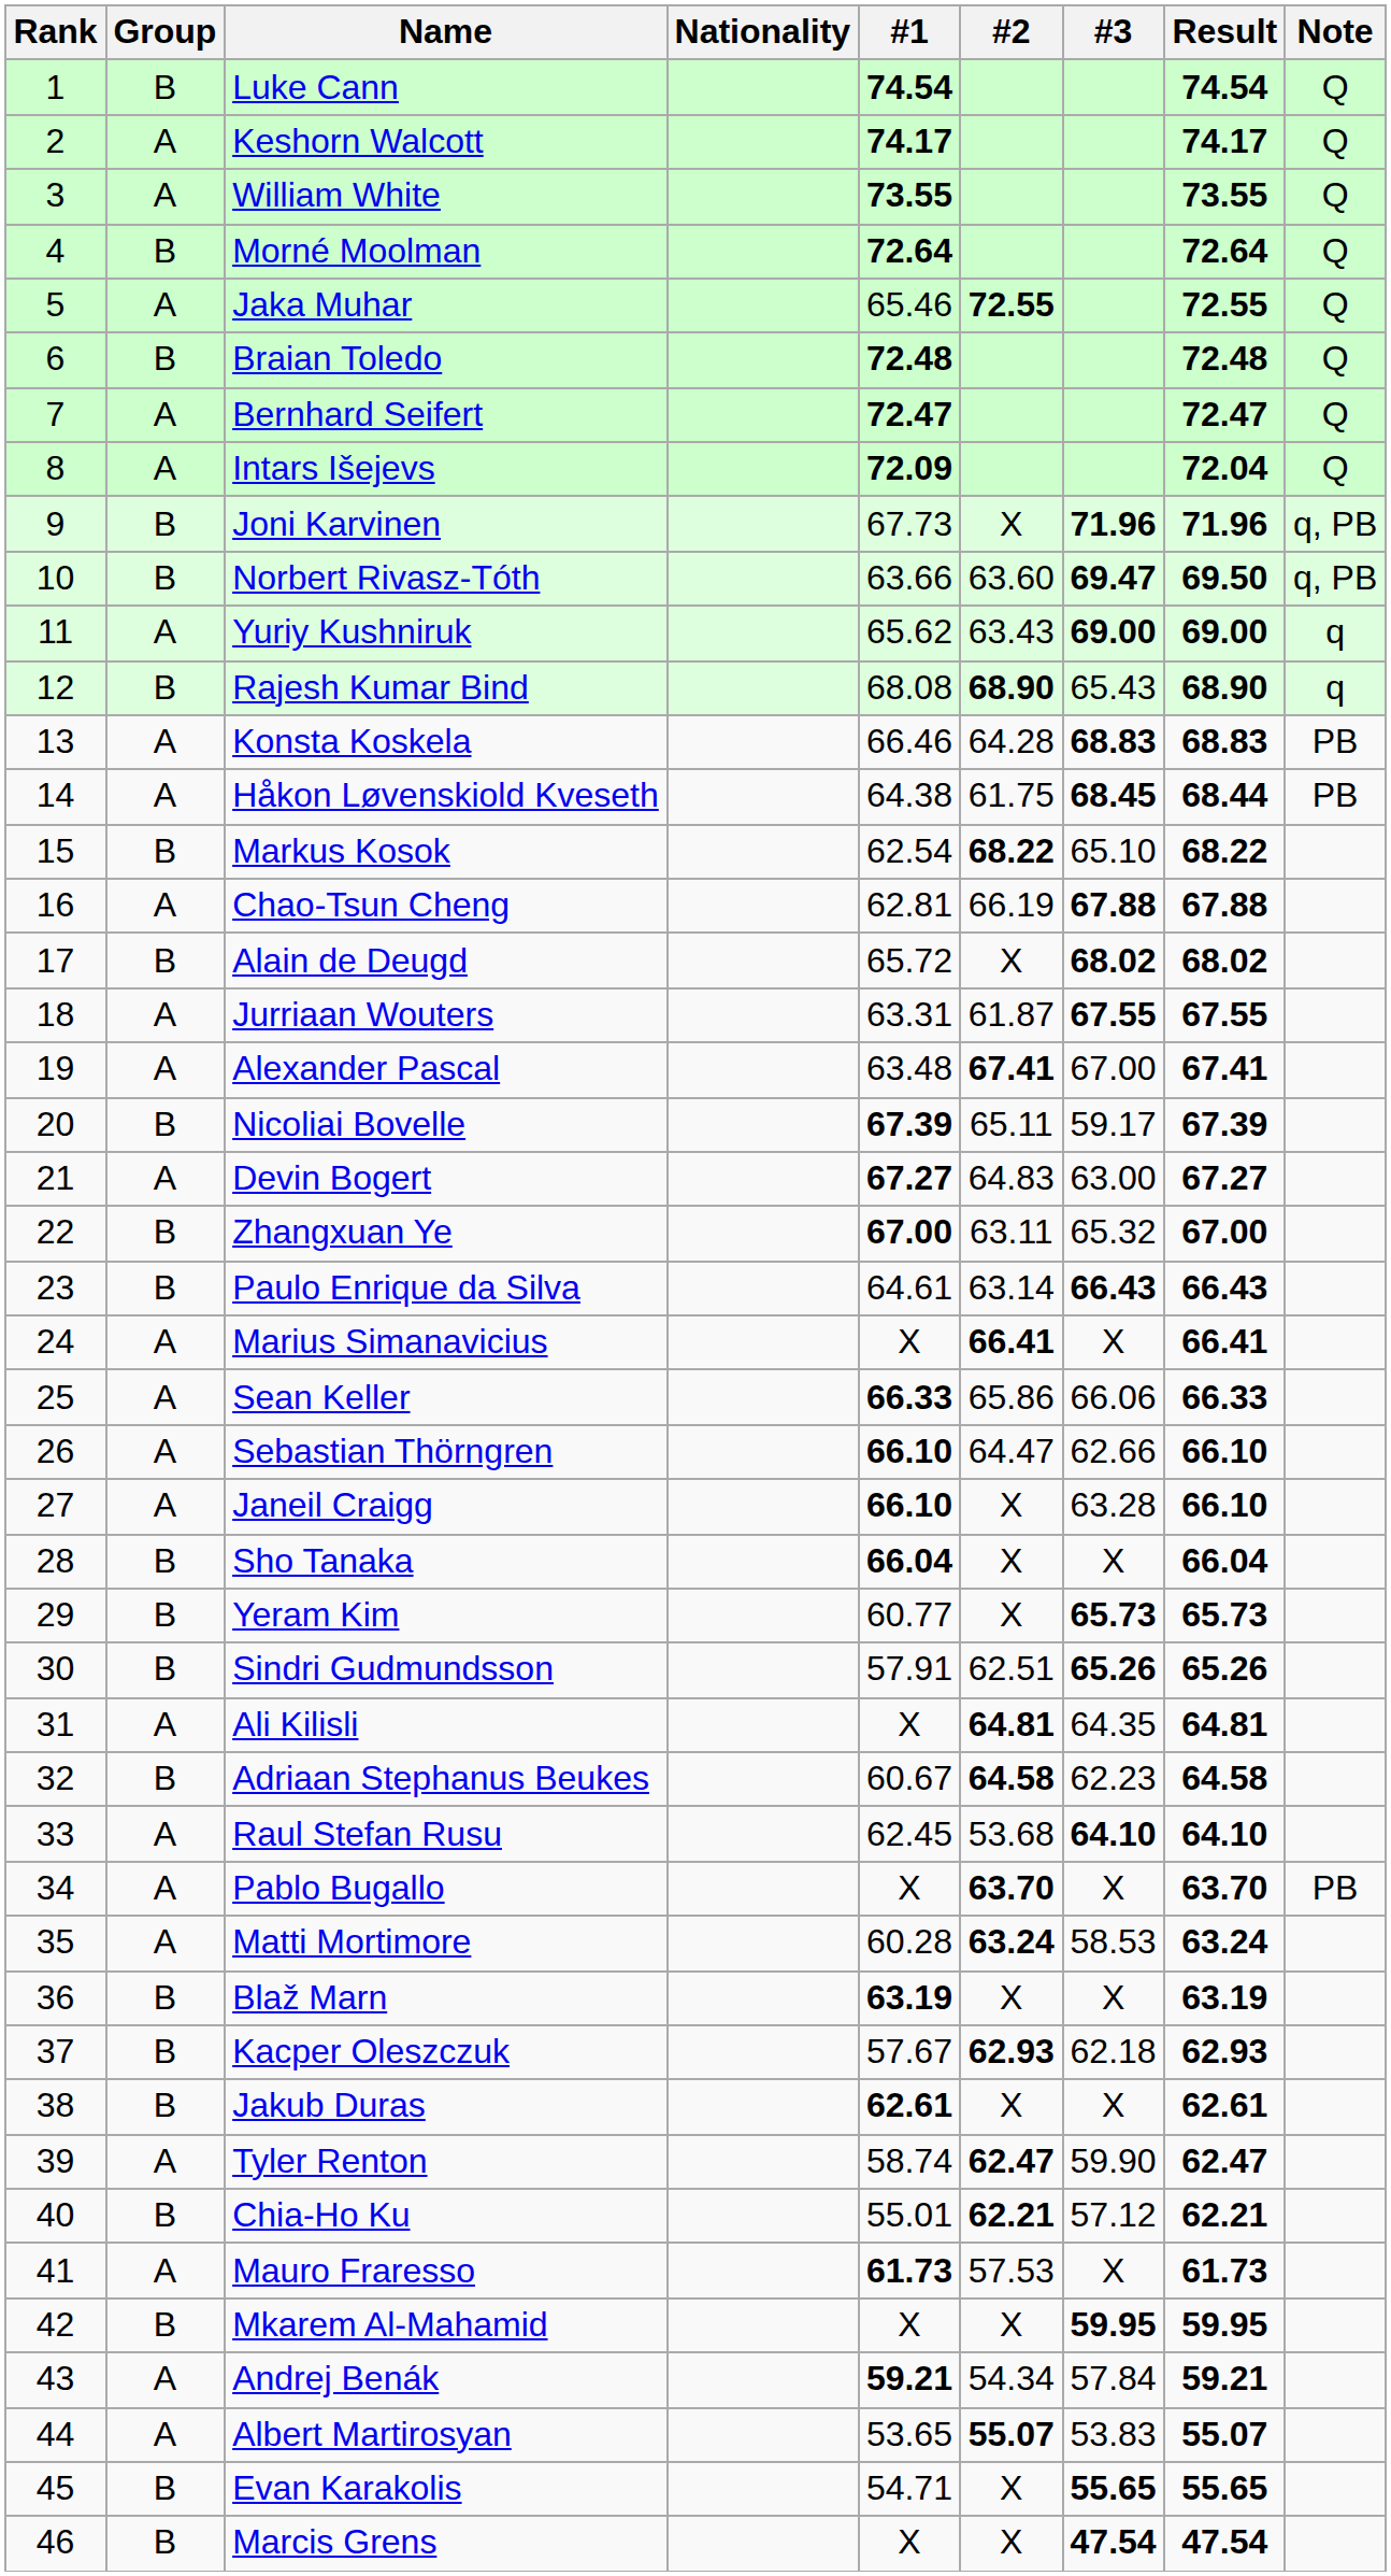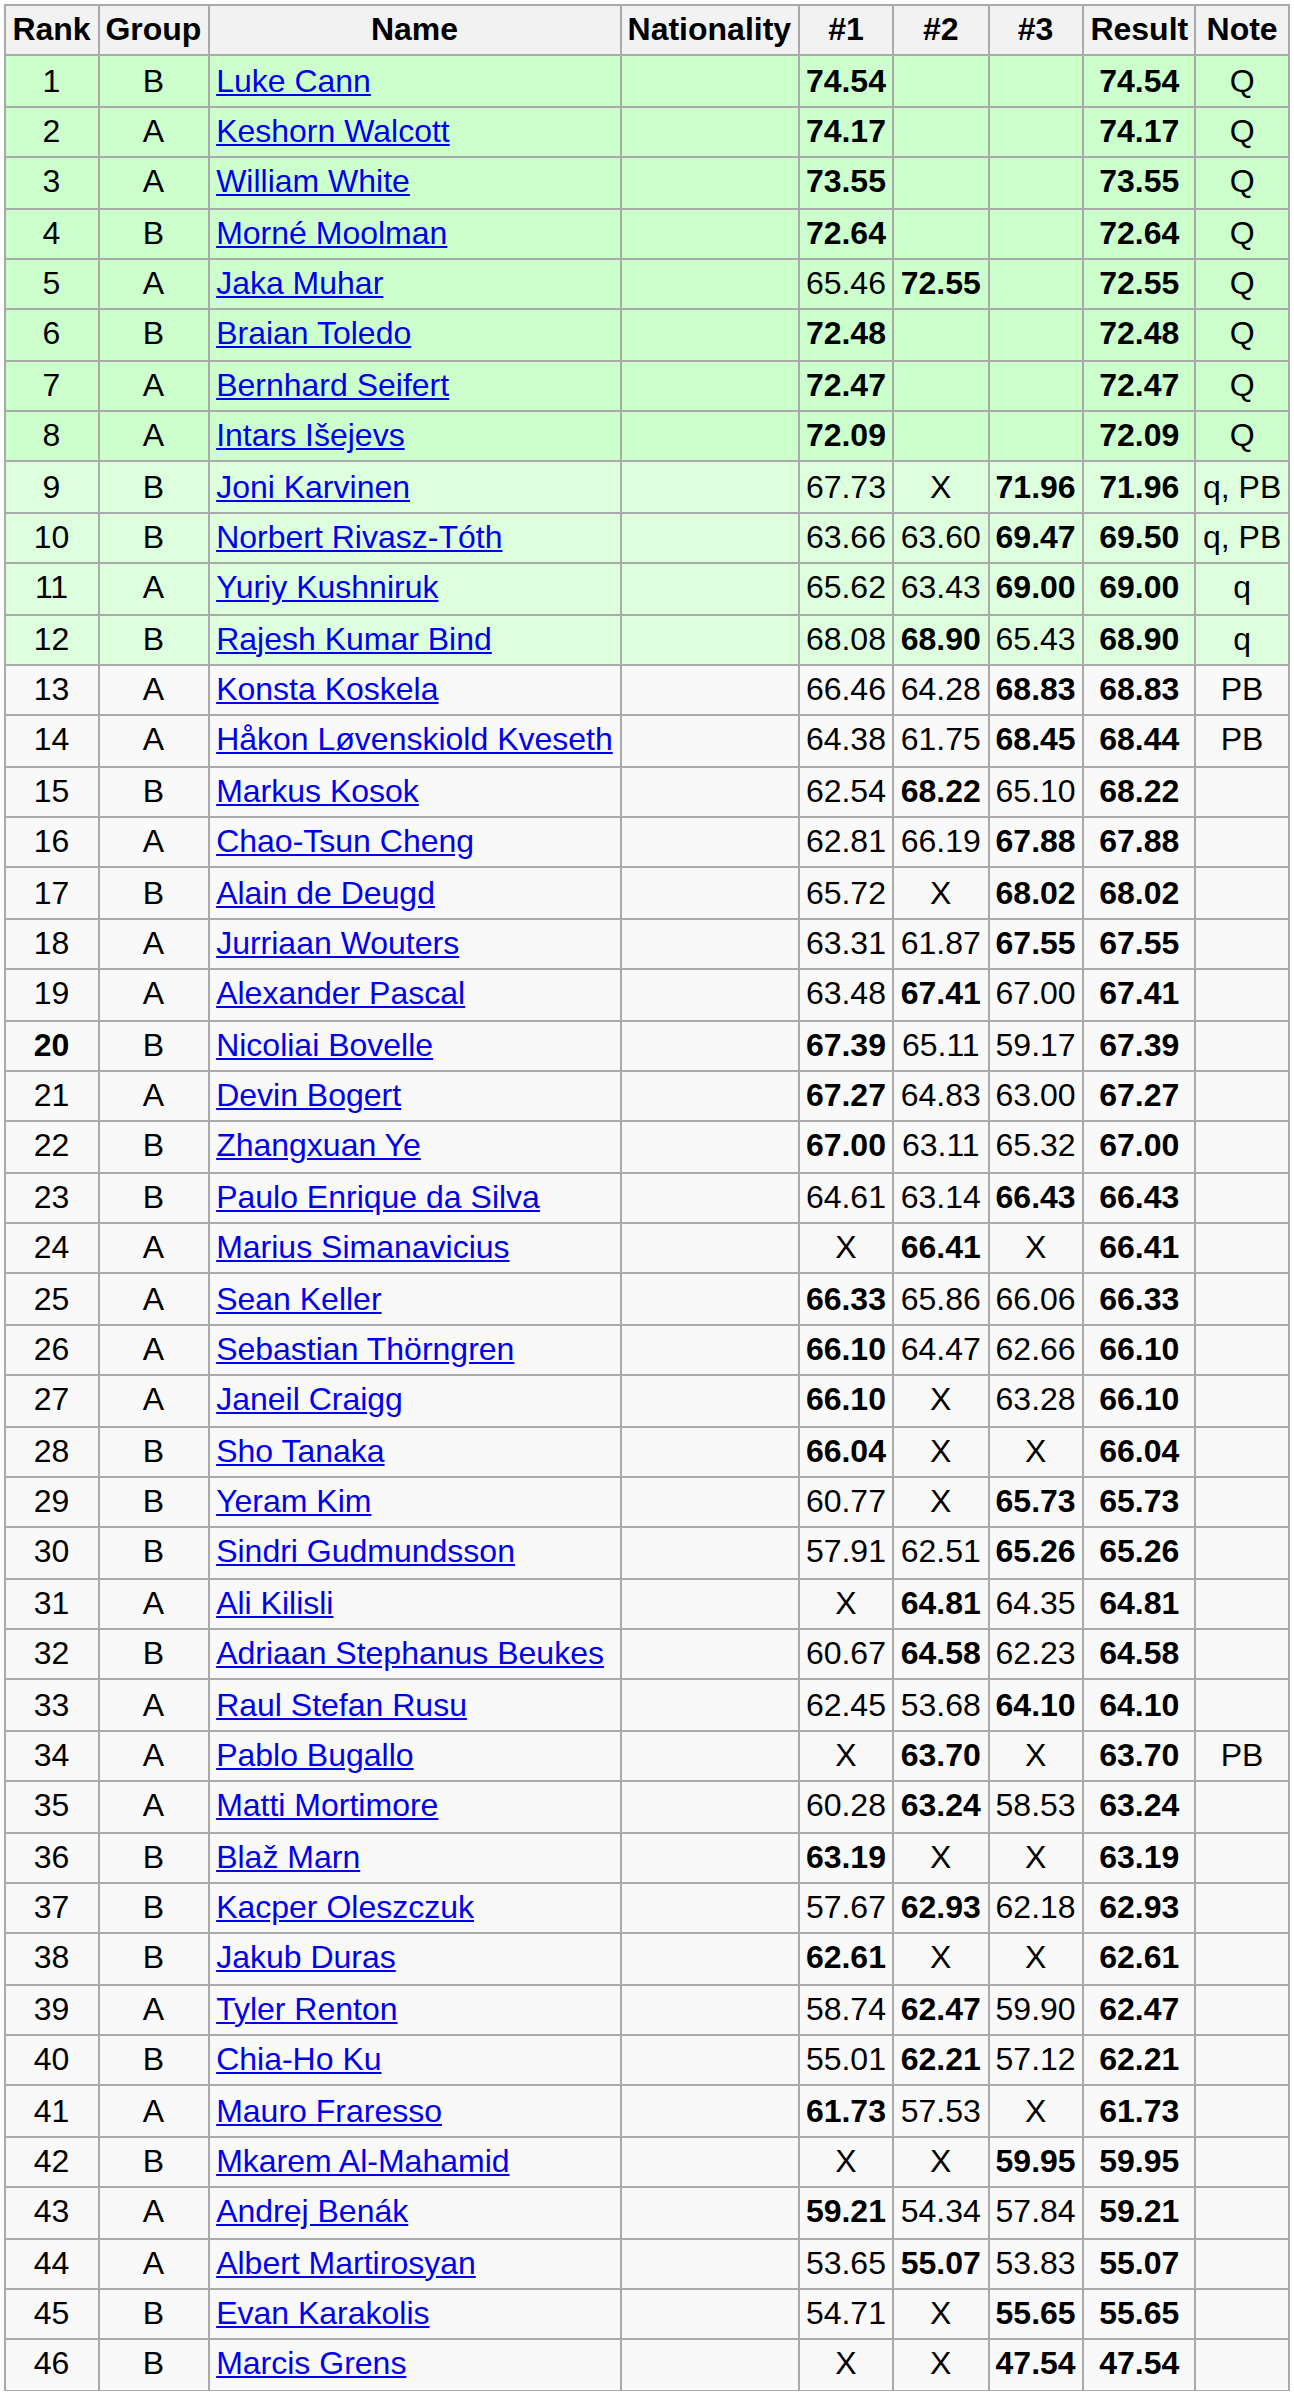 <table class="wikitable sortable" style="text-align:center">
 <tr>
 <th>Rank</th>
 <th>Group</th>
 <th>Name</th>
 <th>Nationality</th>
 <th>#1</th>
 <th>#2</th>
 <th>#3</th>
 <th>Result</th>
 <th>Note</th>
 </tr>
 <tr bgcolor=ccffcc>
 <td>1</td>
 <td>B</td>
 <td align=left><a href='#'>Luke Cann</a></td>
 <td align=left></td>
 <td><strong>74.54</strong></td>
 <td></td>
 <td></td>
 <td><strong>74.54</strong></td>
 <td>Q</td>
 </tr>
 <tr bgcolor=ccffcc>
 <td>2</td>
 <td>A</td>
 <td align=left><a href='#'>Keshorn Walcott</a></td>
 <td align=left></td>
 <td><strong>74.17</strong></td>
 <td></td>
 <td></td>
 <td><strong>74.17</strong></td>
 <td>Q</td>
 </tr>
 <tr bgcolor=ccffcc>
 <td>3</td>
 <td>A</td>
 <td align=left><a href='#'>William White</a></td>
 <td align=left></td>
 <td><strong>73.55</strong></td>
 <td></td>
 <td></td>
 <td><strong>73.55</strong></td>
 <td>Q</td>
 </tr>
 <tr bgcolor=ccffcc>
 <td>4</td>
 <td>B</td>
 <td align=left><a href='#'>Morné Moolman</a></td>
 <td align=left></td>
 <td><strong>72.64</strong></td>
 <td></td>
 <td></td>
 <td><strong>72.64</strong></td>
 <td>Q</td>
 </tr>
 <tr bgcolor=ccffcc>
 <td>5</td>
 <td>A</td>
 <td align=left><a href='#'>Jaka Muhar</a></td>
 <td align=left></td>
 <td>65.46</td>
 <td><strong>72.55</strong></td>
 <td></td>
 <td><strong>72.55</strong></td>
 <td>Q</td>
 </tr>
 <tr bgcolor=ccffcc>
 <td>6</td>
 <td>B</td>
 <td align=left><a href='#'>Braian Toledo</a></td>
 <td align=left></td>
 <td><strong>72.48</strong></td>
 <td></td>
 <td></td>
 <td><strong>72.48</strong></td>
 <td>Q</td>
 </tr>
 <tr bgcolor=ccffcc>
 <td>7</td>
 <td>A</td>
 <td align=left><a href='#'>Bernhard Seifert</a></td>
 <td align=left></td>
 <td><strong>72.47</strong></td>
 <td></td>
 <td></td>
 <td><strong>72.47</strong></td>
 <td>Q</td>
 </tr>
 <tr bgcolor=ccffcc>
 <td>8</td>
 <td>A</td>
 <td align=left><a href='#'>Intars Išejevs</a></td>
 <td align=left></td>
 <td><strong>72.09</strong></td>
 <td></td>
 <td></td>
-<td><strong>72.04</strong></td>
+<td><strong>72.09</strong></td>
 <td>Q</td>
 </tr>
 <tr bgcolor=ddffdd>
 <td>9</td>
 <td>B</td>
 <td align=left><a href='#'>Joni Karvinen</a></td>
 <td align=left></td>
 <td>67.73</td>
 <td>X</td>
 <td><strong>71.96</strong></td>
 <td><strong>71.96</strong></td>
 <td>q, PB</td>
 </tr>
 <tr bgcolor=ddffdd>
 <td>10</td>
 <td>B</td>
 <td align=left><a href='#'>Norbert Rivasz-Tóth</a></td>
 <td align=left></td>
 <td>63.66</td>
 <td>63.60</td>
 <td><strong>69.47</strong></td>
 <td><strong>69.50</strong></td>
 <td>q, PB</td>
 </tr>
 <tr bgcolor=ddffdd>
 <td>11</td>
 <td>A</td>
 <td align=left><a href='#'>Yuriy Kushniruk</a></td>
 <td align=left></td>
 <td>65.62</td>
 <td>63.43</td>
 <td><strong>69.00</strong></td>
 <td><strong>69.00</strong></td>
 <td>q</td>
 </tr>
 <tr bgcolor=ddffdd>
 <td>12</td>
 <td>B</td>
 <td align=left><a href='#'>Rajesh Kumar Bind</a></td>
 <td align=left></td>
 <td>68.08</td>
 <td><strong>68.90</strong></td>
 <td>65.43</td>
 <td><strong>68.90</strong></td>
 <td>q</td>
 </tr>
 <tr>
 <td>13</td>
 <td>A</td>
 <td align=left><a href='#'>Konsta Koskela</a></td>
 <td align=left></td>
 <td>66.46</td>
 <td>64.28</td>
 <td><strong>68.83</strong></td>
 <td><strong>68.83</strong></td>
 <td>PB</td>
 </tr>
 <tr>
 <td>14</td>
 <td>A</td>
 <td align=left><a href='#'>Håkon Løvenskiold Kveseth</a></td>
 <td align=left></td>
 <td>64.38</td>
 <td>61.75</td>
 <td><strong>68.45</strong></td>
 <td><strong>68.44</strong></td>
 <td>PB</td>
 </tr>
 <tr>
 <td>15</td>
 <td>B</td>
 <td align=left><a href='#'>Markus Kosok</a></td>
 <td align=left></td>
 <td>62.54</td>
 <td><strong>68.22</strong></td>
 <td>65.10</td>
 <td><strong>68.22</strong></td>
 <td></td>
 </tr>
 <tr>
 <td>16</td>
 <td>A</td>
 <td align=left><a href='#'>Chao-Tsun Cheng</a></td>
 <td align=left></td>
 <td>62.81</td>
 <td>66.19</td>
 <td><strong>67.88</strong></td>
 <td><strong>67.88</strong></td>
 <td></td>
 </tr>
 <tr>
 <td>17</td>
 <td>B</td>
 <td align=left><a href='#'>Alain de Deugd</a></td>
 <td align=left></td>
 <td>65.72</td>
 <td>X</td>
 <td><strong>68.02</strong></td>
 <td><strong>68.02</strong></td>
 <td></td>
 </tr>
 <tr>
 <td>18</td>
 <td>A</td>
 <td align=left><a href='#'>Jurriaan Wouters</a></td>
 <td align=left></td>
 <td>63.31</td>
 <td>61.87</td>
 <td><strong>67.55</strong></td>
 <td><strong>67.55</strong></td>
 <td></td>
 </tr>
 <tr>
 <td>19</td>
 <td>A</td>
 <td align=left><a href='#'>Alexander Pascal</a></td>
 <td align=left></td>
 <td>63.48</td>
 <td><strong>67.41</strong></td>
 <td>67.00</td>
 <td><strong>67.41</strong></td>
 <td></td>
 </tr>
 <tr>
-<td>20</td>
+<td><strong>20</strong></td>
 <td>B</td>
 <td align=left><a href='#'>Nicoliai Bovelle</a></td>
 <td align=left></td>
 <td><strong>67.39</strong></td>
 <td>65.11</td>
 <td>59.17</td>
 <td><strong>67.39</strong></td>
 <td></td>
 </tr>
 <tr>
 <td>21</td>
 <td>A</td>
 <td align=left><a href='#'>Devin Bogert</a></td>
 <td align=left></td>
 <td><strong>67.27</strong></td>
 <td>64.83</td>
 <td>63.00</td>
 <td><strong>67.27</strong></td>
 <td></td>
 </tr>
 <tr>
 <td>22</td>
 <td>B</td>
 <td align=left><a href='#'>Zhangxuan Ye</a></td>
 <td align=left></td>
 <td><strong>67.00</strong></td>
 <td>63.11</td>
 <td>65.32</td>
 <td><strong>67.00</strong></td>
 <td></td>
 </tr>
 <tr>
 <td>23</td>
 <td>B</td>
 <td align=left><a href='#'>Paulo Enrique da Silva</a></td>
 <td align=left></td>
 <td>64.61</td>
 <td>63.14</td>
 <td><strong>66.43</strong></td>
 <td><strong>66.43</strong></td>
 <td></td>
 </tr>
 <tr>
 <td>24</td>
 <td>A</td>
 <td align=left><a href='#'>Marius Simanavicius</a></td>
 <td align=left></td>
 <td>X</td>
 <td><strong>66.41</strong></td>
 <td>X</td>
 <td><strong>66.41</strong></td>
 <td></td>
 </tr>
 <tr>
 <td>25</td>
 <td>A</td>
 <td align=left><a href='#'>Sean Keller</a></td>
 <td align=left></td>
 <td><strong>66.33</strong></td>
 <td>65.86</td>
 <td>66.06</td>
 <td><strong>66.33</strong></td>
 <td></td>
 </tr>
 <tr>
 <td>26</td>
 <td>A</td>
 <td align=left><a href='#'>Sebastian Thörngren</a></td>
 <td align=left></td>
 <td><strong>66.10</strong></td>
 <td>64.47</td>
 <td>62.66</td>
 <td><strong>66.10</strong></td>
 <td></td>
 </tr>
 <tr>
 <td>27</td>
 <td>A</td>
 <td align=left><a href='#'>Janeil Craigg</a></td>
 <td align=left></td>
 <td><strong>66.10</strong></td>
 <td>X</td>
 <td>63.28</td>
 <td><strong>66.10</strong></td>
 <td></td>
 </tr>
 <tr>
 <td>28</td>
 <td>B</td>
 <td align=left><a href='#'>Sho Tanaka</a></td>
 <td align=left></td>
 <td><strong>66.04</strong></td>
 <td>X</td>
 <td>X</td>
 <td><strong>66.04</strong></td>
 <td></td>
 </tr>
 <tr>
 <td>29</td>
 <td>B</td>
 <td align=left><a href='#'>Yeram Kim</a></td>
 <td align=left></td>
 <td>60.77</td>
 <td>X</td>
 <td><strong>65.73</strong></td>
 <td><strong>65.73</strong></td>
 <td></td>
 </tr>
 <tr>
 <td>30</td>
 <td>B</td>
 <td align=left><a href='#'>Sindri Gudmundsson</a></td>
 <td align=left></td>
 <td>57.91</td>
 <td>62.51</td>
 <td><strong>65.26</strong></td>
 <td><strong>65.26</strong></td>
 <td></td>
 </tr>
 <tr>
 <td>31</td>
 <td>A</td>
 <td align=left><a href='#'>Ali Kilisli</a></td>
 <td align=left></td>
 <td>X</td>
 <td><strong>64.81</strong></td>
 <td>64.35</td>
 <td><strong>64.81</strong></td>
 <td></td>
 </tr>
 <tr>
 <td>32</td>
 <td>B</td>
 <td align=left><a href='#'>Adriaan Stephanus Beukes</a></td>
 <td align=left></td>
 <td>60.67</td>
 <td><strong>64.58</strong></td>
 <td>62.23</td>
 <td><strong>64.58</strong></td>
 <td></td>
 </tr>
 <tr>
 <td>33</td>
 <td>A</td>
 <td align=left><a href='#'>Raul Stefan Rusu</a></td>
 <td align=left></td>
 <td>62.45</td>
 <td>53.68</td>
 <td><strong>64.10</strong></td>
 <td><strong>64.10</strong></td>
 <td></td>
 </tr>
 <tr>
 <td>34</td>
 <td>A</td>
 <td align=left><a href='#'>Pablo Bugallo</a></td>
 <td align=left></td>
 <td>X</td>
 <td><strong>63.70</strong></td>
 <td>X</td>
 <td><strong>63.70</strong></td>
 <td>PB</td>
 </tr>
 <tr>
 <td>35</td>
 <td>A</td>
 <td align=left><a href='#'>Matti Mortimore</a></td>
 <td align=left></td>
 <td>60.28</td>
 <td><strong>63.24</strong></td>
 <td>58.53</td>
 <td><strong>63.24</strong></td>
 <td></td>
 </tr>
 <tr>
 <td>36</td>
 <td>B</td>
 <td align=left><a href='#'>Blaž Marn</a></td>
 <td align=left></td>
 <td><strong>63.19</strong></td>
 <td>X</td>
 <td>X</td>
 <td><strong>63.19</strong></td>
 <td></td>
 </tr>
 <tr>
 <td>37</td>
 <td>B</td>
 <td align=left><a href='#'>Kacper Oleszczuk</a></td>
 <td align=left></td>
 <td>57.67</td>
 <td><strong>62.93</strong></td>
 <td>62.18</td>
 <td><strong>62.93</strong></td>
 <td></td>
 </tr>
 <tr>
 <td>38</td>
 <td>B</td>
 <td align=left><a href='#'>Jakub Duras</a></td>
 <td align=left></td>
 <td><strong>62.61</strong></td>
 <td>X</td>
 <td>X</td>
 <td><strong>62.61</strong></td>
 <td></td>
 </tr>
 <tr>
 <td>39</td>
 <td>A</td>
 <td align=left><a href='#'>Tyler Renton</a></td>
 <td align=left></td>
 <td>58.74</td>
 <td><strong>62.47</strong></td>
 <td>59.90</td>
 <td><strong>62.47</strong></td>
 <td></td>
 </tr>
 <tr>
 <td>40</td>
 <td>B</td>
 <td align=left><a href='#'>Chia-Ho Ku</a></td>
 <td align=left></td>
 <td>55.01</td>
 <td><strong>62.21</strong></td>
 <td>57.12</td>
 <td><strong>62.21</strong></td>
 <td></td>
 </tr>
 <tr>
 <td>41</td>
 <td>A</td>
 <td align=left><a href='#'>Mauro Fraresso</a></td>
 <td align=left></td>
 <td><strong>61.73</strong></td>
 <td>57.53</td>
 <td>X</td>
 <td><strong>61.73</strong></td>
 <td></td>
 </tr>
 <tr>
 <td>42</td>
 <td>B</td>
 <td align=left><a href='#'>Mkarem Al-Mahamid</a></td>
 <td align=left></td>
 <td>X</td>
 <td>X</td>
 <td><strong>59.95</strong></td>
 <td><strong>59.95</strong></td>
 <td></td>
 </tr>
 <tr>
 <td>43</td>
 <td>A</td>
 <td align=left><a href='#'>Andrej Benák</a></td>
 <td align=left></td>
 <td><strong>59.21</strong></td>
 <td>54.34</td>
 <td>57.84</td>
 <td><strong>59.21</strong></td>
 <td></td>
 </tr>
 <tr>
 <td>44</td>
 <td>A</td>
 <td align=left><a href='#'>Albert Martirosyan</a></td>
 <td align=left></td>
 <td>53.65</td>
 <td><strong>55.07</strong></td>
 <td>53.83</td>
 <td><strong>55.07</strong></td>
 <td></td>
 </tr>
 <tr>
 <td>45</td>
 <td>B</td>
 <td align=left><a href='#'>Evan Karakolis</a></td>
 <td align=left></td>
 <td>54.71</td>
 <td>X</td>
 <td><strong>55.65</strong></td>
 <td><strong>55.65</strong></td>
 <td></td>
 </tr>
 <tr>
 <td>46</td>
 <td>B</td>
 <td align=left><a href='#'>Marcis Grens</a></td>
 <td align=left></td>
 <td>X</td>
 <td>X</td>
 <td><strong>47.54</strong></td>
 <td><strong>47.54</strong></td>
 <td></td>
 </tr>
 </table>
